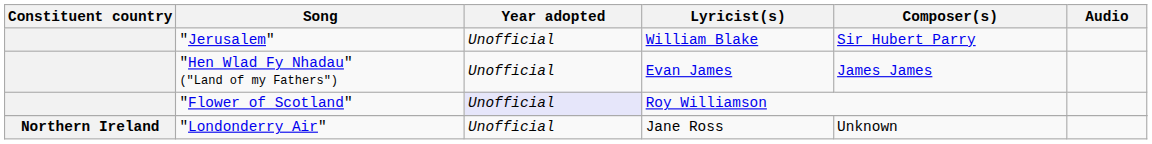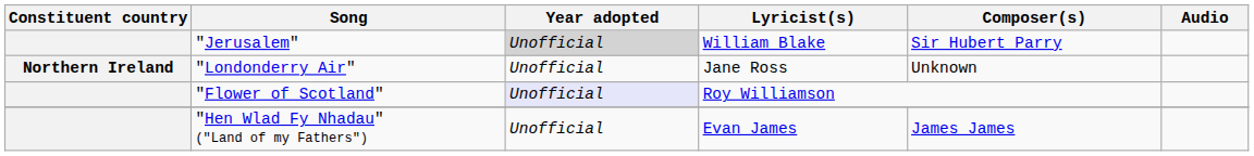 <table class="wikitable sortable plainrowheaders">
 <tr>
 <th scope="col" style="width:15%;">Constituent country</th>
 <th scope="col">Song</th>
 <th scope="col">Year adopted</th>
 <th scope="col">Lyricist(s)</th>
 <th scope="col">Composer(s)</th>
 <th scope="col">Audio</th>
 </tr>
 <tr>
 <th scope="row"></th>
 <td>"<a href='#'>Jerusalem</a>"</td>
-<td><em>Unofficial</em></td>
+<td style="background: lightgrey;"><em>Unofficial</em></td>
 <td><a href='#'>William Blake</a></td>
 <td><a href='#'>Sir Hubert Parry</a></td>
 <td></td>
 </tr>
 <tr>
-<th scope="row"></th>
-<td>"<a href='#'>Hen Wlad Fy Nhadau</a>"<br><small>("Land of my Fathers")</small></td>
+<th scope="row"> Northern Ireland</th>
+<td>"<a href='#'>Londonderry Air</a>"</td>
 <td><em>Unofficial</em></td>
-<td><a href='#'>Evan James</a></td>
-<td><a href='#'>James James</a></td>
+<td>Jane Ross</td>
+<td>Unknown</td>
 <td></td>
 </tr>
 <tr>
 <th scope="row"></th>
 <td>"<a href='#'>Flower of Scotland</a>"</td>
 <td style="background: lavender;"><em>Unofficial</em></td>
 <td colspan="2"><a href='#'>Roy Williamson</a></td>
 <td></td>
 </tr>
 <tr>
 </tr>
 <tr>
-<th scope="row"> Northern Ireland</th>
-<td>"<a href='#'>Londonderry Air</a>"</td>
+<th scope="row"></th>
+<td>"<a href='#'>Hen Wlad Fy Nhadau</a>"<br><small>("Land of my Fathers")</small></td>
 <td><em>Unofficial</em></td>
-<td>Jane Ross</td>
-<td>Unknown</td>
+<td><a href='#'>Evan James</a></td>
+<td><a href='#'>James James</a></td>
 <td></td>
 </tr>
 </table>
